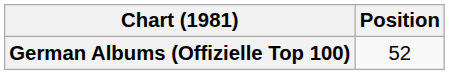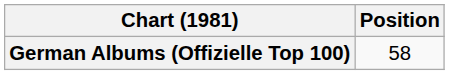 <table class="wikitable plainrowheaders" style="text-align:center">
 <tr>
 <th scope="col">Chart (1981)</th>
 <th scope="col">Position</th>
 </tr>
 <tr>
 <th scope="row">German Albums (Offizielle Top 100)</th>
-<td>52</td>
+<td>58</td>
 </tr>
 </table>
